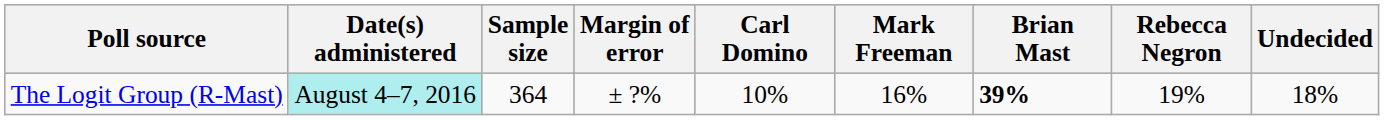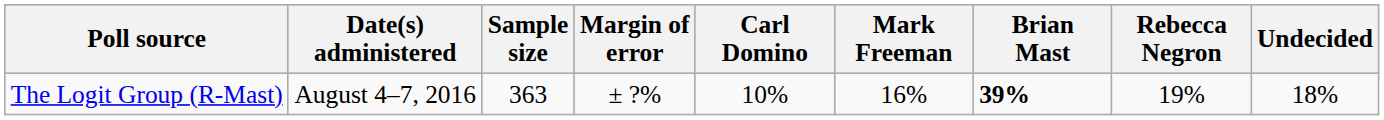 <table class="wikitable">
 <tr>
 <th>Poll source</th>
 <th>Date(s)<br>administered</th>
 <th>Sample<br>size</th>
 <th>Margin of<br>error</th>
 <th style="width:80px;">Carl<br>Domino</th>
 <th style="width:80px;">Mark<br>Freeman</th>
 <th style="width:80px;">Brian<br>Mast</th>
 <th style="width:80px;">Rebecca<br>Negron</th>
 <th>Undecided</th>
 </tr>
 <tr>
 <td><a href='#'>The Logit Group (R-Mast)</a></td>
-<td align=center style="background: paleturquoise;">August 4–7, 2016</td>
-<td align=center>364</td>
+<td align=center>August 4–7, 2016</td>
+<td align=center>363</td>
 <td align=center>± ?%</td>
 <td align=center>10%</td>
 <td align=center>16%</td>
 <td><strong>39%</strong></td>
 <td align=center>19%</td>
 <td align=center>18%</td>
 </tr>
 </table>
